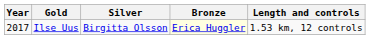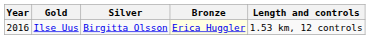 <table class="wikitable">
 <tr>
 <th>Year</th>
 <th>Gold</th>
 <th>Silver</th>
 <th>Bronze</th>
 <th>Length and controls</th>
 </tr>
 <tr>
-<td>2017</td>
+<td>2016</td>
 <td> <a href='#'>Ilse Uus</a></td>
 <td> <a href='#'>Birgitta Olsson</a></td>
 <td style="background: lightyellow;"> <a href='#'>Erica Huggler</a></td>
 <td>1.53 km, 12 controls</td>
 </tr>
 </table>
